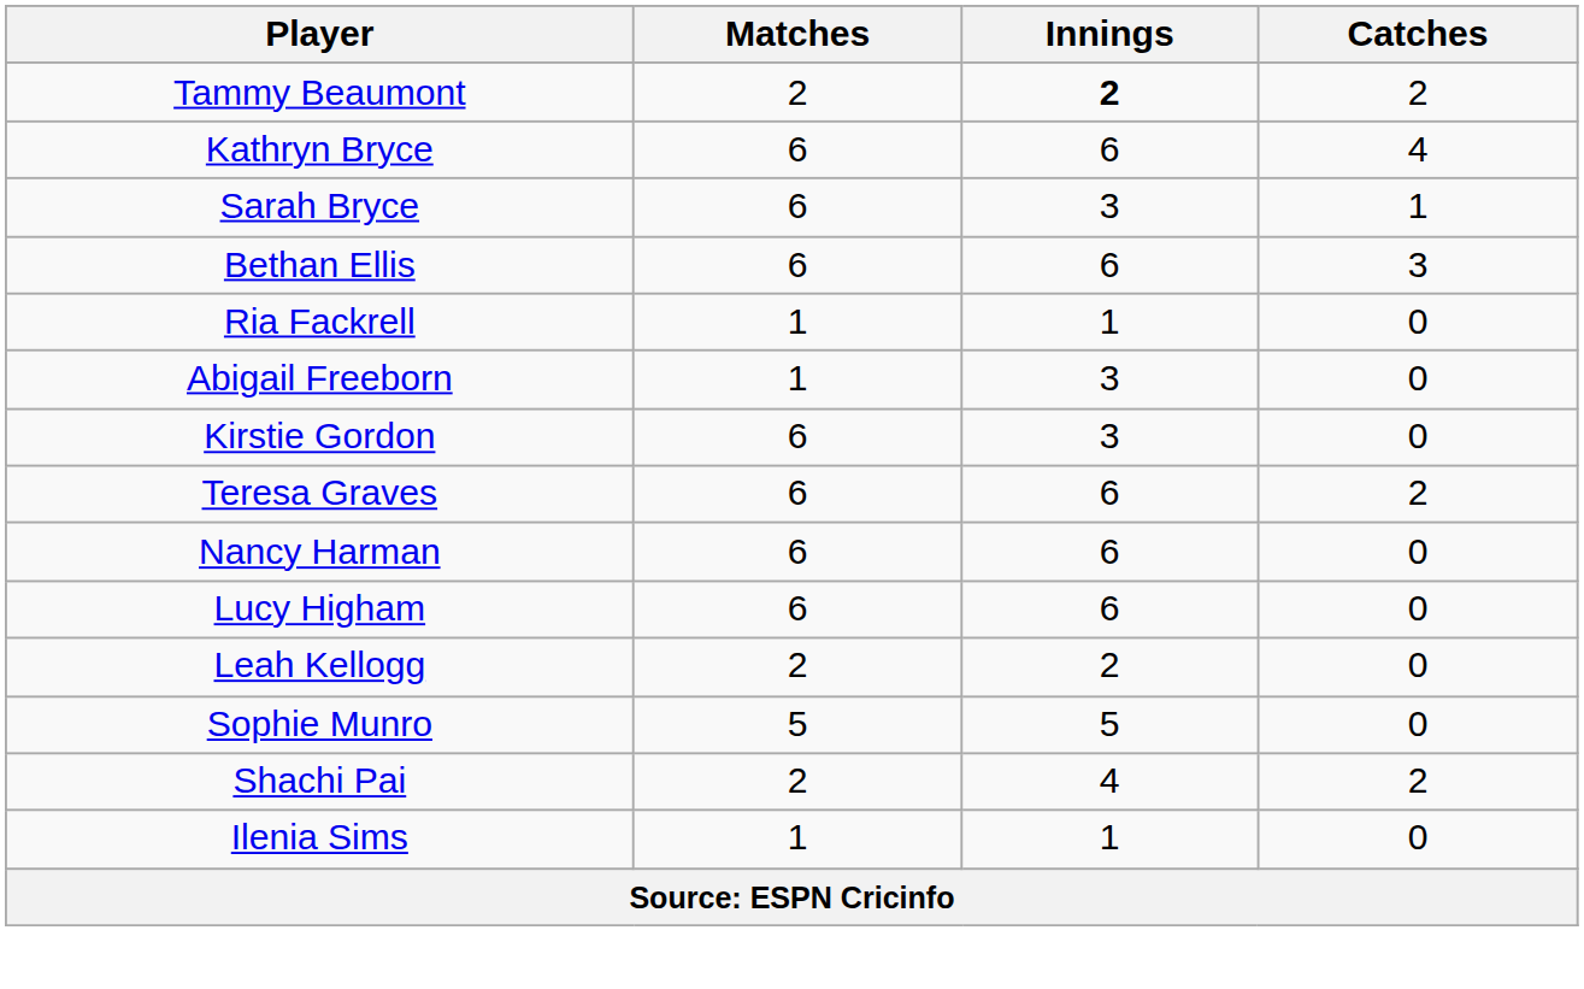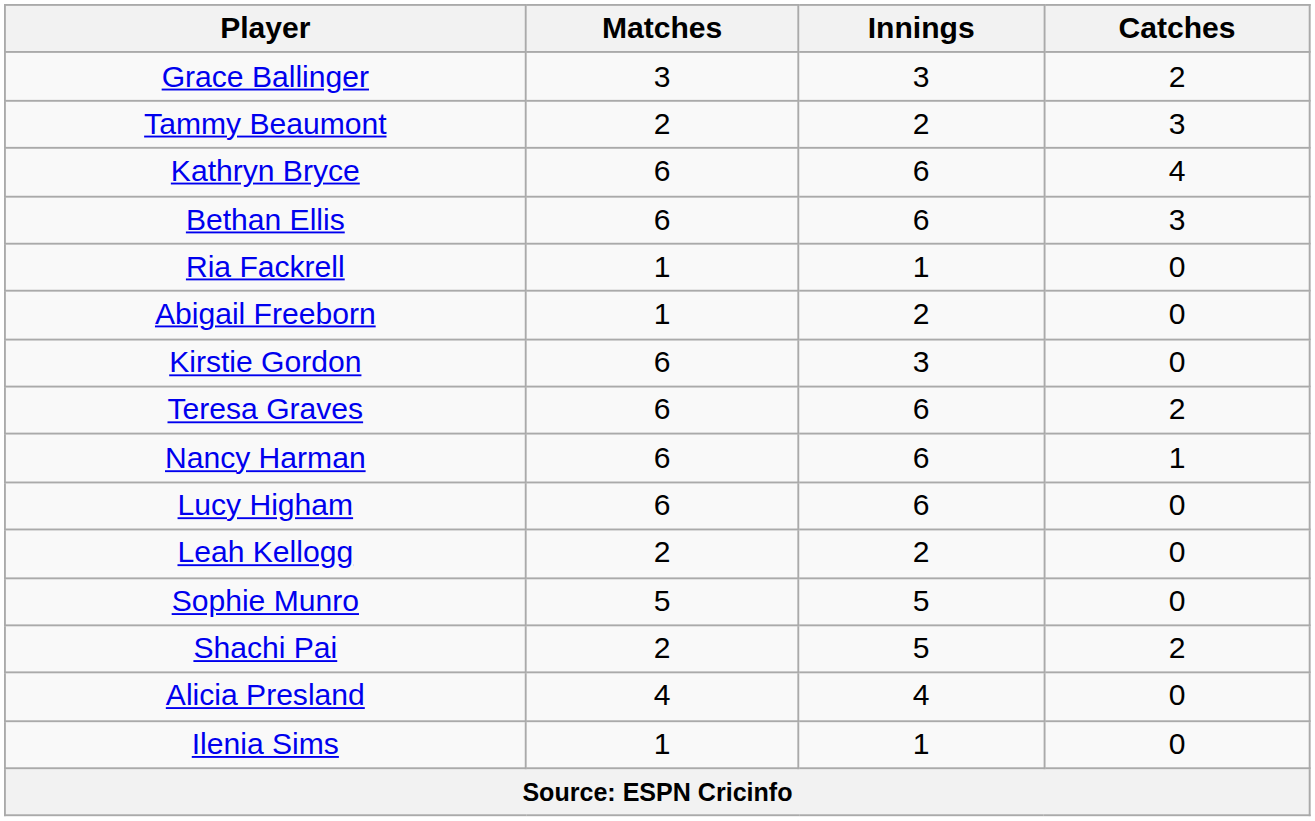 <table class="wikitable" style="text-align:center; width:55%;">
 <tr>
 <th>Player</th>
 <th>Matches</th>
 <th>Innings</th>
 <th>Catches</th>
 </tr>
 <tr>
+<td><a href='#'>Grace Ballinger</a></td>
+<td>3</td>
+<td>3</td>
+<td>2</td>
+</tr>
+<tr>
 <td><a href='#'>Tammy Beaumont</a></td>
 <td>2</td>
-<td><strong>2</strong></td>
 <td>2</td>
+<td>3</td>
 </tr>
 <tr>
 <td><a href='#'>Kathryn Bryce</a></td>
 <td>6</td>
 <td>6</td>
 <td>4</td>
-</tr>
-<tr>
-<td><a href='#'>Sarah Bryce</a></td>
-<td>6</td>
-<td>3</td>
-<td>1</td>
 </tr>
 <tr>
 <td><a href='#'>Bethan Ellis</a></td>
 <td>6</td>
 <td>6</td>
 <td>3</td>
 </tr>
 <tr>
 <td><a href='#'>Ria Fackrell</a></td>
 <td>1</td>
 <td>1</td>
 <td>0</td>
 </tr>
 <tr>
 <td><a href='#'>Abigail Freeborn</a></td>
 <td>1</td>
-<td>3</td>
+<td>2</td>
 <td>0</td>
 </tr>
 <tr>
 <td><a href='#'>Kirstie Gordon</a></td>
 <td>6</td>
 <td>3</td>
 <td>0</td>
 </tr>
 <tr>
 <td><a href='#'>Teresa Graves</a></td>
 <td>6</td>
 <td>6</td>
 <td>2</td>
 </tr>
 <tr>
 <td><a href='#'>Nancy Harman</a></td>
 <td>6</td>
 <td>6</td>
-<td>0</td>
+<td>1</td>
 </tr>
 <tr>
 <td><a href='#'>Lucy Higham</a></td>
 <td>6</td>
 <td>6</td>
 <td>0</td>
 </tr>
 <tr>
 <td><a href='#'>Leah Kellogg</a></td>
 <td>2</td>
 <td>2</td>
 <td>0</td>
 </tr>
 <tr>
 <td><a href='#'>Sophie Munro</a></td>
 <td>5</td>
 <td>5</td>
 <td>0</td>
 </tr>
 <tr>
 <td><a href='#'>Shachi Pai</a></td>
 <td>2</td>
+<td>5</td>
+<td>2</td>
+</tr>
+<tr>
+<td><a href='#'>Alicia Presland</a></td>
 <td>4</td>
-<td>2</td>
+<td>4</td>
+<td>0</td>
 </tr>
 <tr>
 <td><a href='#'>Ilenia Sims</a></td>
 <td>1</td>
 <td>1</td>
 <td>0</td>
 </tr>
 <tr>
 <th colspan="4"><small>Source: ESPN Cricinfo </small></th>
 </tr>
 </table>
